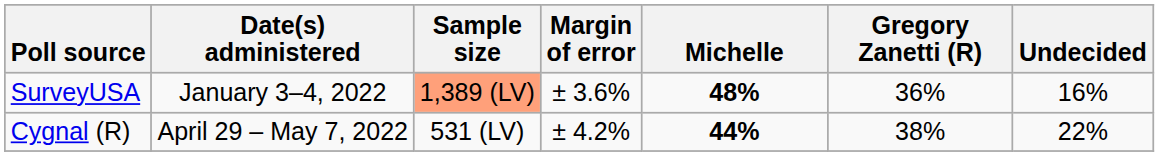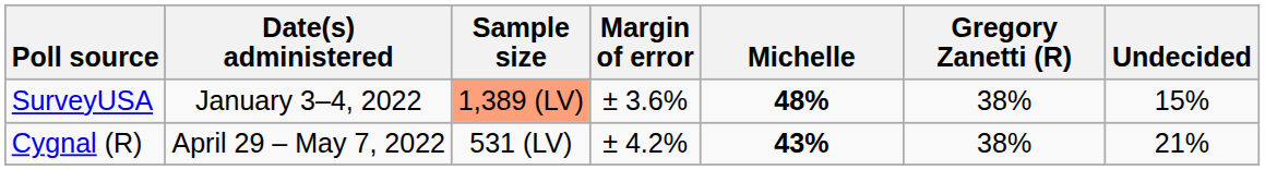 <table class="wikitable" style="font-size:90%;text-align:center;">
 <tr valign=bottom>
 <th>Poll source</th>
 <th>Date(s)<br>administered</th>
 <th>Sample<br>size</th>
 <th>Margin<br>of error</th>
 <th style="width:100px;">Michelle<br></th>
 <th style="width:100px;">Gregory<br>Zanetti (R)</th>
 <th>Undecided</th>
 </tr>
 <tr>
 <td style="text-align:left;"><a href='#'>SurveyUSA</a></td>
 <td>January 3–4, 2022</td>
 <td style="background: lightsalmon;">1,389 (LV)</td>
 <td>± 3.6%</td>
 <td><strong>48%</strong></td>
-<td>36%</td>
-<td>16%</td>
+<td>38%</td>
+<td>15%</td>
 </tr>
 <tr>
 <td style="text-align:left;"><a href='#'>Cygnal</a> (R)</td>
 <td>April 29 – May 7, 2022</td>
 <td>531 (LV)</td>
 <td>± 4.2%</td>
-<td><strong>44%</strong></td>
+<td><strong>43%</strong></td>
 <td>38%</td>
-<td>22%</td>
+<td>21%</td>
 </tr>
 </table>
